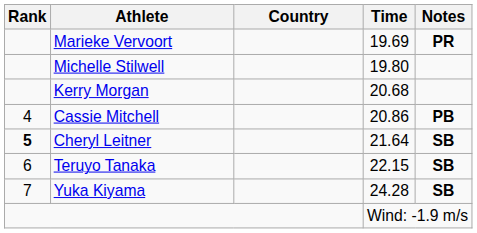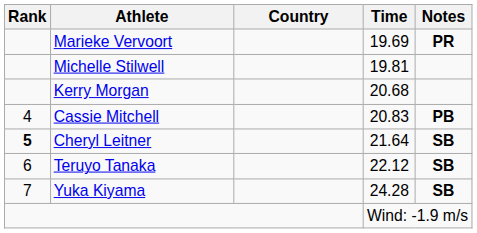 <table class="wikitable sortable" style="text-align:center">
 <tr>
 <th>Rank</th>
 <th style="width:180px">Athlete</th>
 <th style="width:125px">Country</th>
 <th>Time</th>
 <th>Notes</th>
 </tr>
 <tr>
 <td></td>
 <td style="text-align:left;"><a href='#'>Marieke Vervoort</a></td>
 <td style="text-align:left;"></td>
 <td>19.69</td>
 <td><strong>PR</strong></td>
 </tr>
 <tr>
 <td></td>
 <td style="text-align:left;"><a href='#'>Michelle Stilwell</a></td>
 <td style="text-align:left;"></td>
-<td>19.80</td>
+<td>19.81</td>
 <td></td>
 </tr>
 <tr>
 <td></td>
 <td style="text-align:left;"><a href='#'>Kerry Morgan</a></td>
 <td style="text-align:left;"></td>
 <td>20.68</td>
 <td></td>
 </tr>
 <tr>
 <td>4</td>
 <td style="text-align:left;"><a href='#'>Cassie Mitchell</a></td>
 <td style="text-align:left;"></td>
-<td>20.86</td>
+<td>20.83</td>
 <td><strong>PB</strong></td>
 </tr>
 <tr>
 <td><strong>5</strong></td>
 <td style="text-align:left;"><a href='#'>Cheryl Leitner</a></td>
 <td style="text-align:left;"></td>
 <td>21.64</td>
 <td><strong>SB</strong></td>
 </tr>
 <tr>
 <td>6</td>
 <td style="text-align:left;"><a href='#'>Teruyo Tanaka</a></td>
 <td style="text-align:left;"></td>
-<td>22.15</td>
+<td>22.12</td>
 <td><strong>SB</strong></td>
 </tr>
 <tr>
 <td>7</td>
 <td style="text-align:left;"><a href='#'>Yuka Kiyama</a></td>
 <td style="text-align:left;"></td>
 <td>24.28</td>
 <td><strong>SB</strong></td>
 </tr>
 <tr class="sortbottom">
 <td colspan="3"></td>
 <td colspan="2">Wind: -1.9 m/s</td>
 </tr>
 </table>
